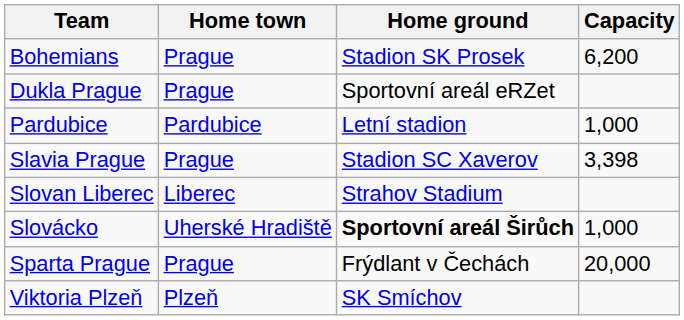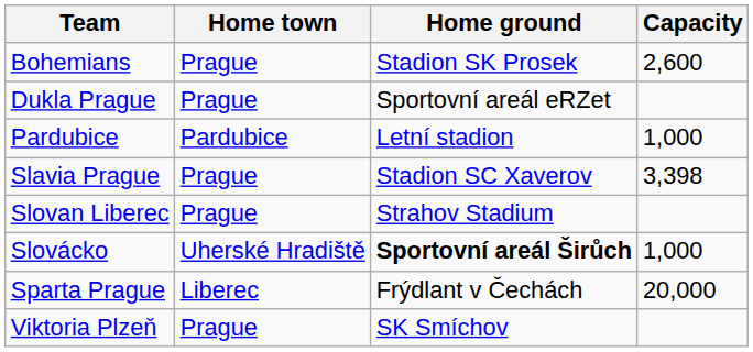 <table class="wikitable sortable">
 <tr>
 <th>Team</th>
 <th>Home town</th>
 <th>Home ground</th>
 <th>Capacity</th>
 </tr>
 <tr>
 <td><a href='#'>Bohemians</a></td>
 <td><a href='#'>Prague</a></td>
 <td><a href='#'>Stadion SK Prosek</a></td>
-<td>6,200</td>
+<td>2,600</td>
 </tr>
 <tr>
 <td><a href='#'>Dukla Prague</a></td>
 <td><a href='#'>Prague</a></td>
 <td>Sportovní areál eRZet</td>
 <td></td>
 </tr>
 <tr>
 <td><a href='#'>Pardubice</a></td>
 <td><a href='#'>Pardubice</a></td>
 <td><a href='#'>Letní stadion</a></td>
 <td>1,000</td>
 </tr>
 <tr>
 <td><a href='#'>Slavia Prague</a></td>
 <td><a href='#'>Prague</a></td>
 <td><a href='#'>Stadion SC Xaverov</a></td>
 <td>3,398</td>
 </tr>
 <tr>
 <td><a href='#'>Slovan Liberec</a></td>
-<td><a href='#'>Liberec</a></td>
+<td><a href='#'>Prague</a></td>
 <td><a href='#'>Strahov Stadium</a></td>
 <td></td>
 </tr>
 <tr>
 <td><a href='#'>Slovácko</a></td>
 <td><a href='#'>Uherské Hradiště</a></td>
 <td><strong>Sportovní areál Širůch</strong></td>
 <td>1,000</td>
 </tr>
 <tr>
 <td><a href='#'>Sparta Prague</a></td>
-<td><a href='#'>Prague</a></td>
+<td><a href='#'>Liberec</a></td>
 <td>Frýdlant v Čechách</td>
 <td>20,000</td>
 </tr>
 <tr>
 <td><a href='#'>Viktoria Plzeň</a></td>
-<td><a href='#'>Plzeň</a></td>
+<td><a href='#'>Prague</a></td>
 <td><a href='#'>SK Smíchov</a></td>
 <td></td>
 </tr>
 </table>
